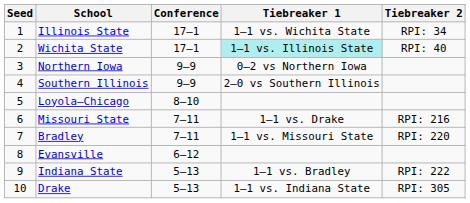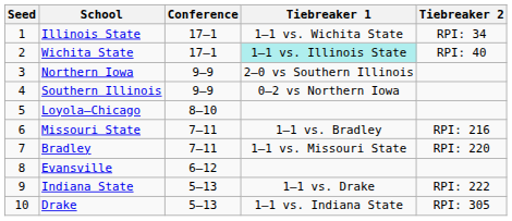 <table class="wikitable" style="text-align:center">
 <tr>
 <th>Seed</th>
 <th>School</th>
 <th>Conference</th>
 <th>Tiebreaker 1</th>
 <th>Tiebreaker 2</th>
 </tr>
 <tr>
 <td>1</td>
 <td align=left><a href='#'>Illinois State</a></td>
 <td>17–1</td>
 <td>1–1 vs. Wichita State</td>
 <td>RPI: 34</td>
 </tr>
 <tr>
 <td>2</td>
 <td align=left><a href='#'>Wichita State</a></td>
 <td>17–1</td>
 <td style="background: paleturquoise;">1–1 vs. Illinois State</td>
 <td>RPI: 40</td>
 </tr>
 <tr>
 <td>3</td>
 <td align=left><a href='#'>Northern Iowa</a></td>
 <td>9–9</td>
-<td>0–2 vs Northern Iowa</td>
+<td>2–0 vs Southern Illinois</td>
 <td></td>
 </tr>
 <tr>
 <td>4</td>
 <td align=left><a href='#'>Southern Illinois</a></td>
 <td>9–9</td>
-<td>2–0 vs Southern Illinois</td>
+<td>0–2 vs Northern Iowa</td>
 <td></td>
 </tr>
 <tr>
 <td>5</td>
 <td align=left><a href='#'>Loyola–Chicago</a></td>
 <td>8–10</td>
 <td></td>
 <td></td>
 </tr>
 <tr>
 <td>6</td>
 <td align=left><a href='#'>Missouri State</a></td>
 <td>7–11</td>
-<td>1–1 vs. Drake</td>
+<td>1–1 vs. Bradley</td>
 <td>RPI: 216</td>
 </tr>
 <tr>
 <td>7</td>
 <td align=left><a href='#'>Bradley</a></td>
 <td>7–11</td>
 <td>1–1 vs. Missouri State</td>
 <td>RPI: 220</td>
 </tr>
 <tr>
 <td>8</td>
 <td align=left><a href='#'>Evansville</a></td>
 <td>6–12</td>
 <td></td>
 <td></td>
 </tr>
 <tr>
 <td>9</td>
 <td align=left><a href='#'>Indiana State</a></td>
 <td>5–13</td>
-<td>1–1 vs. Bradley</td>
+<td>1–1 vs. Drake</td>
 <td>RPI: 222</td>
 </tr>
 <tr>
 <td>10</td>
 <td align=left><a href='#'>Drake</a></td>
 <td>5–13</td>
 <td>1–1 vs. Indiana State</td>
 <td>RPI: 305</td>
 </tr>
 </table>
